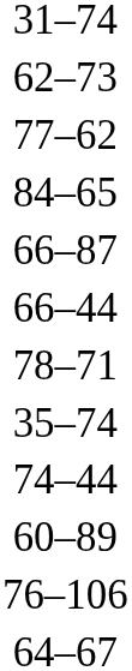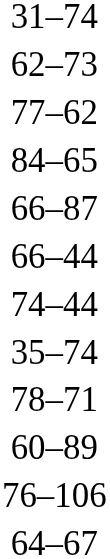 <table style="text-align:center">
 <tr>
 <th width=200></th>
 <th width=100></th>
 <th width=200></th>
 </tr>
 <tr>
 <td align=right></td>
 <td align=center>31–74</td>
 <td align=left><strong></strong></td>
 </tr>
 <tr>
 <td align=right></td>
 <td align=center>62–73</td>
 <td align=left><strong></strong></td>
 </tr>
 <tr>
 <td align=right><strong></strong></td>
 <td align=center>77–62</td>
 <td align=left></td>
 </tr>
 <tr>
 <td align=right><strong></strong></td>
 <td align=center>84–65</td>
 <td align=left></td>
 </tr>
 <tr>
 <td align=right></td>
 <td align=center>66–87</td>
 <td align=left><strong></strong></td>
 </tr>
 <tr>
 <td align=right><strong></strong></td>
 <td align=center>66–44</td>
 <td align=left></td>
 </tr>
 <tr>
 <td align=right><strong></strong></td>
-<td align=center>78–71</td>
+<td align=center>74–44</td>
 <td align=left></td>
 </tr>
 <tr>
 <td align=right></td>
 <td align=center>35–74</td>
 <td align=left><strong></strong></td>
 </tr>
 <tr>
 <td align=right><strong></strong></td>
-<td align=center>74–44</td>
+<td align=center>78–71</td>
 <td align=left></td>
 </tr>
 <tr>
 <td align=right></td>
 <td align=center>60–89</td>
 <td align=left><strong></strong></td>
 </tr>
 <tr>
 <td align=right></td>
 <td align=center>76–106</td>
 <td align=left><strong></strong></td>
 </tr>
 <tr>
 <td align=right></td>
 <td align=center>64–67</td>
 <td align=left><strong></strong></td>
 </tr>
 </table>
